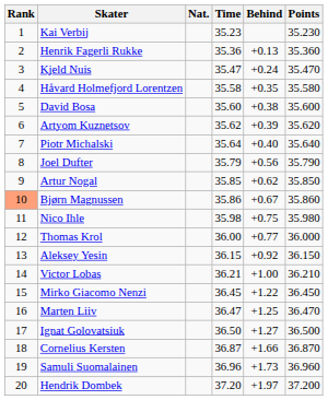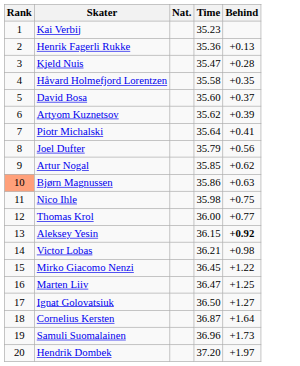 <table class="wikitable sortable" border="1" style="text-align:center">
 <tr>
 <th>Rank</th>
 <th>Skater</th>
 <th>Nat.</th>
 <th>Time</th>
 <th>Behind</th>
-<th>Points</th>
 </tr>
 <tr>
 <td>1</td>
 <td align=left><a href='#'>Kai Verbij</a></td>
 <td></td>
 <td>35.23</td>
 <td></td>
-<td>35.230</td>
 </tr>
 <tr>
 <td>2</td>
 <td align=left><a href='#'>Henrik Fagerli Rukke</a></td>
 <td></td>
 <td>35.36</td>
 <td>+0.13</td>
-<td>35.360</td>
 </tr>
 <tr>
 <td>3</td>
 <td align=left><a href='#'>Kjeld Nuis</a></td>
 <td></td>
 <td>35.47</td>
-<td>+0.24</td>
-<td>35.470</td>
+<td>+0.28</td>
 </tr>
 <tr>
 <td>4</td>
 <td align=left><a href='#'>Håvard Holmefjord Lorentzen</a></td>
 <td></td>
 <td>35.58</td>
 <td>+0.35</td>
-<td>35.580</td>
 </tr>
 <tr>
 <td>5</td>
 <td align=left><a href='#'>David Bosa</a></td>
 <td></td>
 <td>35.60</td>
-<td>+0.38</td>
-<td>35.600</td>
+<td>+0.37</td>
 </tr>
 <tr>
 <td>6</td>
 <td align=left><a href='#'>Artyom Kuznetsov</a></td>
 <td></td>
 <td>35.62</td>
 <td>+0.39</td>
-<td>35.620</td>
 </tr>
 <tr>
 <td>7</td>
 <td align=left><a href='#'>Piotr Michalski</a></td>
 <td></td>
 <td>35.64</td>
-<td>+0.40</td>
-<td>35.640</td>
+<td>+0.41</td>
 </tr>
 <tr>
 <td>8</td>
 <td align=left><a href='#'>Joel Dufter</a></td>
 <td></td>
 <td>35.79</td>
 <td>+0.56</td>
-<td>35.790</td>
 </tr>
 <tr>
 <td>9</td>
 <td align=left><a href='#'>Artur Nogal</a></td>
 <td></td>
 <td>35.85</td>
 <td>+0.62</td>
-<td>35.850</td>
 </tr>
 <tr>
 <td style="background: lightsalmon;">10</td>
 <td align=left><a href='#'>Bjørn Magnussen</a></td>
 <td></td>
 <td>35.86</td>
-<td>+0.67</td>
-<td>35.860</td>
+<td>+0.63</td>
 </tr>
 <tr>
 <td>11</td>
 <td align=left><a href='#'>Nico Ihle</a></td>
 <td></td>
 <td>35.98</td>
 <td>+0.75</td>
-<td>35.980</td>
 </tr>
 <tr>
 <td>12</td>
 <td align=left><a href='#'>Thomas Krol</a></td>
 <td></td>
 <td>36.00</td>
 <td>+0.77</td>
-<td>36.000</td>
 </tr>
 <tr>
 <td>13</td>
 <td align=left><a href='#'>Aleksey Yesin</a></td>
 <td></td>
 <td>36.15</td>
-<td>+0.92</td>
-<td>36.150</td>
+<td><strong>+0.92</strong></td>
 </tr>
 <tr>
 <td>14</td>
 <td align=left><a href='#'>Victor Lobas</a></td>
 <td></td>
 <td>36.21</td>
-<td>+1.00</td>
-<td>36.210</td>
+<td>+0.98</td>
 </tr>
 <tr>
 <td>15</td>
 <td align=left><a href='#'>Mirko Giacomo Nenzi</a></td>
 <td></td>
 <td>36.45</td>
 <td>+1.22</td>
-<td>36.450</td>
 </tr>
 <tr>
 <td>16</td>
 <td align=left><a href='#'>Marten Liiv</a></td>
 <td></td>
 <td>36.47</td>
 <td>+1.25</td>
-<td>36.470</td>
 </tr>
 <tr>
 <td>17</td>
 <td align=left><a href='#'>Ignat Golovatsiuk</a></td>
 <td></td>
 <td>36.50</td>
 <td>+1.27</td>
-<td>36.500</td>
 </tr>
 <tr>
 <td>18</td>
 <td align=left><a href='#'>Cornelius Kersten</a></td>
 <td></td>
 <td>36.87</td>
-<td>+1.66</td>
-<td>36.870</td>
+<td>+1.64</td>
 </tr>
 <tr>
 <td>19</td>
 <td align=left><a href='#'>Samuli Suomalainen</a></td>
 <td></td>
 <td>36.96</td>
 <td>+1.73</td>
-<td>36.960</td>
 </tr>
 <tr>
 <td>20</td>
 <td align=left><a href='#'>Hendrik Dombek</a></td>
 <td></td>
 <td>37.20</td>
 <td>+1.97</td>
-<td>37.200</td>
 </tr>
 </table>
